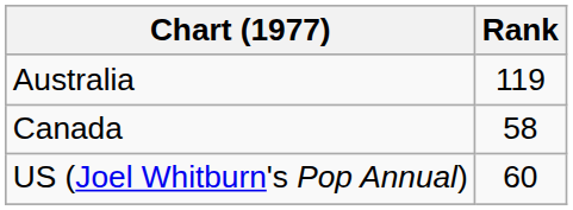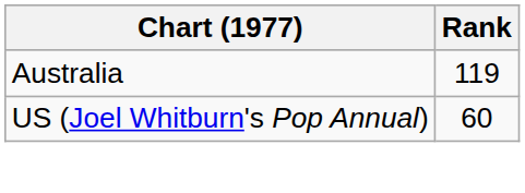 <table class="wikitable sortable">
 <tr>
 <th align="left">Chart (1977)</th>
 <th style="text-align:center;">Rank</th>
 </tr>
 <tr>
 <td>Australia </td>
 <td style="text-align:center;">119</td>
 </tr>
 <tr>
-<td>Canada</td>
-<td style="text-align:center;">58</td>
-</tr>
-<tr>
 <td>US (<a href='#'>Joel Whitburn</a>'s <em>Pop Annual</em>)</td>
 <td style="text-align:center;">60</td>
 </tr>
 </table>
